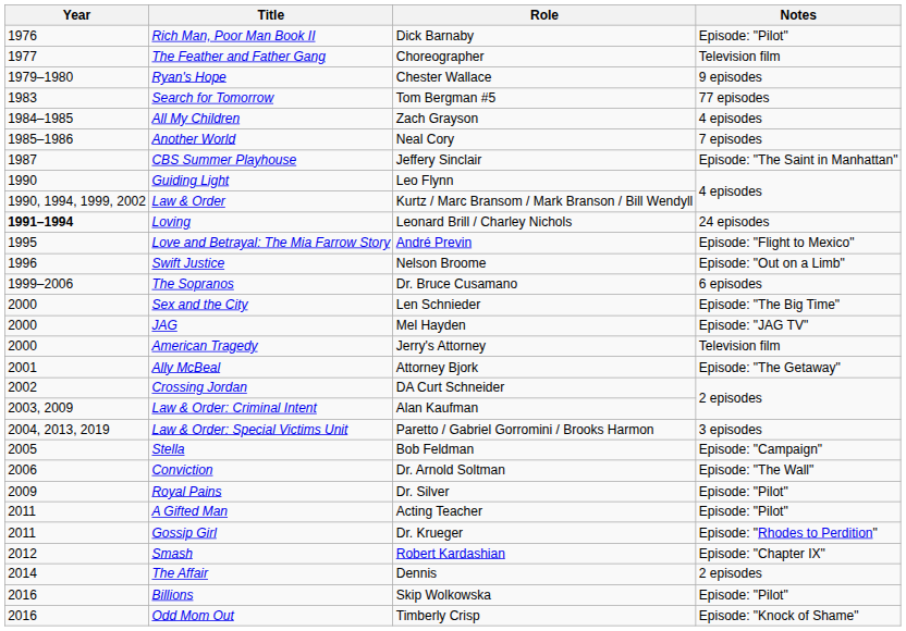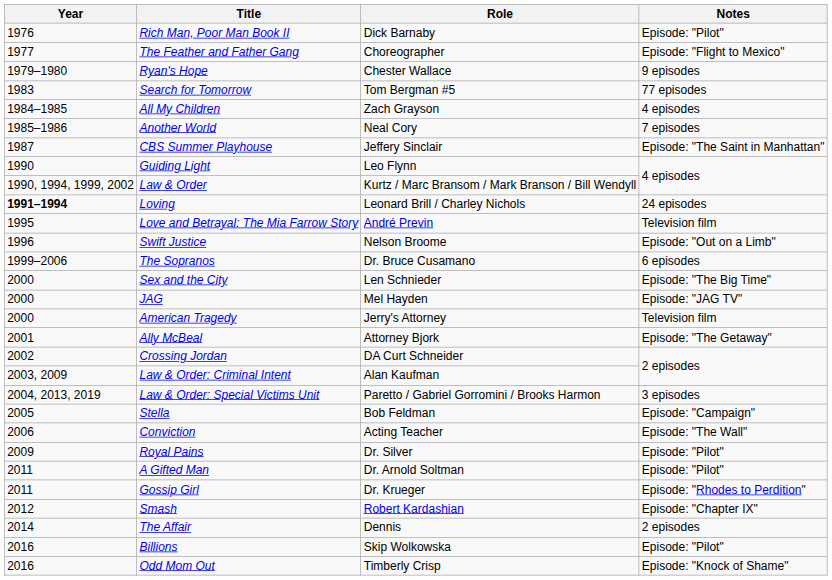 <table class="wikitable sortable">
 <tr>
 <th>Year</th>
 <th>Title</th>
 <th>Role</th>
 <th>Notes</th>
 </tr>
 <tr>
 <td>1976</td>
 <td><em><a href='#'>Rich Man, Poor Man Book II</a></em></td>
 <td>Dick Barnaby</td>
 <td>Episode: "Pilot"</td>
 </tr>
 <tr>
 <td>1977</td>
 <td><em><a href='#'>The Feather and Father Gang</a></em></td>
 <td>Choreographer</td>
-<td>Television film</td>
+<td>Episode: "Flight to Mexico"</td>
 </tr>
 <tr>
 <td>1979–1980</td>
 <td><em><a href='#'>Ryan's Hope</a></em></td>
 <td>Chester Wallace</td>
 <td>9 episodes</td>
 </tr>
 <tr>
 <td>1983</td>
 <td><em><a href='#'>Search for Tomorrow</a></em></td>
 <td>Tom Bergman #5</td>
 <td>77 episodes</td>
 </tr>
 <tr>
 <td>1984–1985</td>
 <td><em><a href='#'>All My Children</a></em></td>
 <td>Zach Grayson</td>
 <td>4 episodes</td>
 </tr>
 <tr>
 <td>1985–1986</td>
 <td><a href='#'><em>Another World</em></a></td>
 <td>Neal Cory</td>
 <td>7 episodes</td>
 </tr>
 <tr>
 <td>1987</td>
 <td><em><a href='#'>CBS Summer Playhouse</a></em></td>
 <td>Jeffery Sinclair</td>
 <td>Episode: "The Saint in Manhattan"</td>
 </tr>
 <tr>
 <td>1990</td>
 <td><em><a href='#'>Guiding Light</a></em></td>
 <td>Leo Flynn</td>
 <td rowspan="2">4 episodes</td>
 </tr>
 <tr>
 <td>1990, 1994, 1999, 2002</td>
 <td><em><a href='#'>Law & Order</a></em></td>
 <td>Kurtz / Marc Bransom / Mark Branson / Bill Wendyll</td>
 </tr>
 <tr>
 <td><strong>1991–1994</strong></td>
 <td><a href='#'><em>Loving</em></a></td>
 <td>Leonard Brill / Charley Nichols</td>
 <td>24 episodes<br></td>
 </tr>
 <tr>
 <td>1995</td>
 <td><em><a href='#'>Love and Betrayal: The Mia Farrow Story</a></em></td>
 <td><a href='#'>André Previn</a></td>
-<td>Episode: "Flight to Mexico"</td>
+<td>Television film</td>
 </tr>
 <tr>
 <td>1996</td>
 <td><em><a href='#'>Swift Justice</a></em></td>
 <td>Nelson Broome</td>
 <td>Episode: "Out on a Limb"</td>
 </tr>
 <tr>
 <td>1999–2006</td>
 <td><em><a href='#'>The Sopranos</a></em></td>
 <td>Dr. Bruce Cusamano</td>
 <td>6 episodes</td>
 </tr>
 <tr>
 <td>2000</td>
 <td><em><a href='#'>Sex and the City</a></em></td>
 <td>Len Schnieder</td>
 <td>Episode: "The Big Time"</td>
 </tr>
 <tr>
 <td>2000</td>
 <td><a href='#'><em>JAG</em></a></td>
 <td>Mel Hayden</td>
 <td>Episode: "JAG TV"</td>
 </tr>
 <tr>
 <td>2000</td>
 <td><a href='#'><em>American Tragedy</em></a></td>
 <td>Jerry's Attorney</td>
 <td>Television film</td>
 </tr>
 <tr>
 <td>2001</td>
 <td><em><a href='#'>Ally McBeal</a></em></td>
 <td>Attorney Bjork</td>
 <td>Episode: "The Getaway"</td>
 </tr>
 <tr>
 <td>2002</td>
 <td><em><a href='#'>Crossing Jordan</a></em></td>
 <td>DA Curt Schneider</td>
 <td rowspan="2">2 episodes</td>
 </tr>
 <tr>
 <td>2003, 2009</td>
 <td><em><a href='#'>Law & Order: Criminal Intent</a></em></td>
 <td>Alan Kaufman</td>
 </tr>
 <tr>
 <td>2004, 2013, 2019</td>
 <td><em><a href='#'>Law & Order: Special Victims Unit</a></em></td>
 <td>Paretto / Gabriel Gorromini / Brooks Harmon</td>
 <td>3 episodes</td>
 </tr>
 <tr>
 <td>2005</td>
 <td><a href='#'><em>Stella</em></a></td>
 <td>Bob Feldman</td>
 <td>Episode: "Campaign"</td>
 </tr>
 <tr>
 <td>2006</td>
 <td><a href='#'><em>Conviction</em></a></td>
-<td>Dr. Arnold Soltman</td>
+<td>Acting Teacher</td>
 <td>Episode: "The Wall"</td>
 </tr>
 <tr>
 <td>2009</td>
 <td><em><a href='#'>Royal Pains</a></em></td>
 <td>Dr. Silver</td>
 <td>Episode: "Pilot"<br></td>
 </tr>
 <tr>
 <td>2011</td>
 <td><em><a href='#'>A Gifted Man</a></em></td>
-<td>Acting Teacher</td>
+<td>Dr. Arnold Soltman</td>
 <td>Episode: "Pilot"</td>
 </tr>
 <tr>
 <td>2011</td>
 <td><em><a href='#'>Gossip Girl</a></em></td>
 <td>Dr. Krueger</td>
 <td>Episode: "<a href='#'>Rhodes to Perdition</a>"</td>
 </tr>
 <tr>
 <td>2012</td>
 <td><a href='#'><em>Smash</em></a></td>
 <td><a href='#'>Robert Kardashian</a></td>
 <td>Episode: "Chapter IX"</td>
 </tr>
 <tr>
 <td>2014</td>
 <td><a href='#'><em>The Affair</em></a></td>
 <td>Dennis</td>
 <td>2 episodes</td>
 </tr>
 <tr>
 <td>2016</td>
 <td><a href='#'><em>Billions</em></a></td>
 <td>Skip Wolkowska</td>
 <td>Episode: "Pilot"</td>
 </tr>
 <tr>
 <td>2016</td>
 <td><em><a href='#'>Odd Mom Out</a></em></td>
 <td>Timberly Crisp</td>
 <td>Episode: "Knock of Shame"</td>
 </tr>
 </table>
